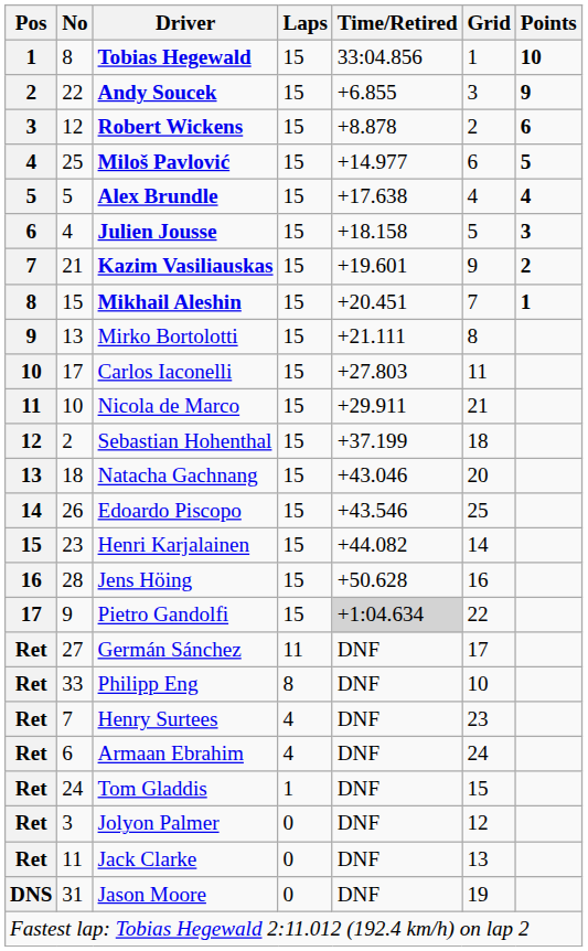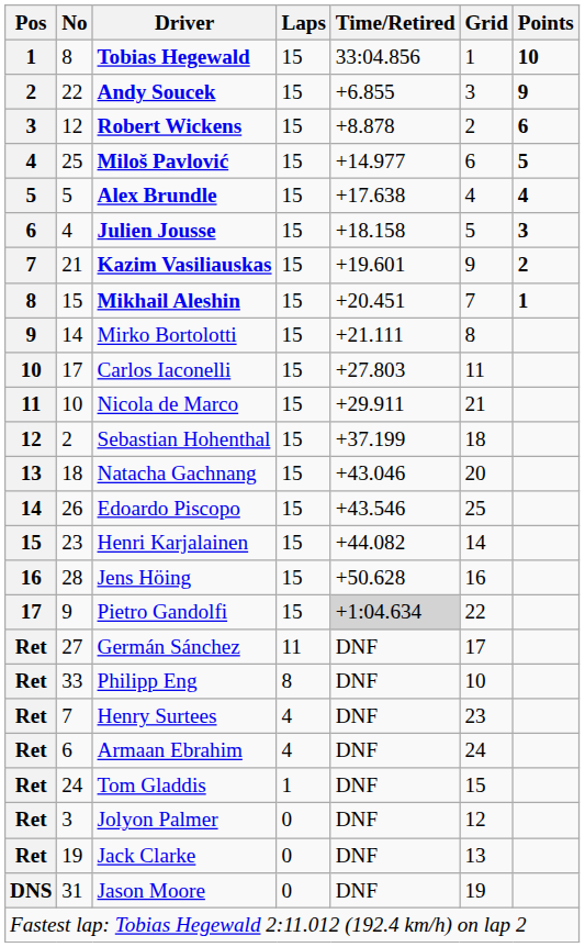 <table class="wikitable" style="font-size:95%">
 <tr>
 <th>Pos</th>
 <th>No</th>
 <th>Driver</th>
 <th>Laps</th>
 <th>Time/Retired</th>
 <th>Grid</th>
 <th>Points</th>
 </tr>
 <tr>
 <th>1</th>
 <td>8</td>
 <td> <strong><a href='#'>Tobias Hegewald</a></strong></td>
 <td>15</td>
 <td>33:04.856</td>
 <td>1</td>
 <td><strong>10</strong></td>
 </tr>
 <tr>
 <th>2</th>
 <td>22</td>
 <td> <strong><a href='#'>Andy Soucek</a></strong></td>
 <td>15</td>
 <td>+6.855</td>
 <td>3</td>
 <td><strong>9</strong></td>
 </tr>
 <tr>
 <th>3</th>
 <td>12</td>
 <td> <strong><a href='#'>Robert Wickens</a></strong></td>
 <td>15</td>
 <td>+8.878</td>
 <td>2</td>
 <td><strong>6</strong></td>
 </tr>
 <tr>
 <th>4</th>
 <td>25</td>
 <td> <strong><a href='#'>Miloš Pavlović</a></strong></td>
 <td>15</td>
 <td>+14.977</td>
 <td>6</td>
 <td><strong>5</strong></td>
 </tr>
 <tr>
 <th>5</th>
 <td>5</td>
 <td> <strong><a href='#'>Alex Brundle</a></strong></td>
 <td>15</td>
 <td>+17.638</td>
 <td>4</td>
 <td><strong>4</strong></td>
 </tr>
 <tr>
 <th>6</th>
 <td>4</td>
 <td> <strong><a href='#'>Julien Jousse</a></strong></td>
 <td>15</td>
 <td>+18.158</td>
 <td>5</td>
 <td><strong>3</strong></td>
 </tr>
 <tr>
 <th>7</th>
 <td>21</td>
 <td> <strong><a href='#'>Kazim Vasiliauskas</a></strong></td>
 <td>15</td>
 <td>+19.601</td>
 <td>9</td>
 <td><strong>2</strong></td>
 </tr>
 <tr>
 <th>8</th>
 <td>15</td>
 <td> <strong><a href='#'>Mikhail Aleshin</a></strong></td>
 <td>15</td>
 <td>+20.451</td>
 <td>7</td>
 <td><strong>1</strong></td>
 </tr>
 <tr>
 <th>9</th>
-<td>13</td>
+<td>14</td>
 <td> <a href='#'>Mirko Bortolotti</a></td>
 <td>15</td>
 <td>+21.111</td>
 <td>8</td>
 <td></td>
 </tr>
 <tr>
 <th>10</th>
 <td>17</td>
 <td> <a href='#'>Carlos Iaconelli</a></td>
 <td>15</td>
 <td>+27.803</td>
 <td>11</td>
 <td></td>
 </tr>
 <tr>
 <th>11</th>
 <td>10</td>
 <td> <a href='#'>Nicola de Marco</a></td>
 <td>15</td>
 <td>+29.911</td>
 <td>21</td>
 <td></td>
 </tr>
 <tr>
 <th>12</th>
 <td>2</td>
 <td> <a href='#'>Sebastian Hohenthal</a></td>
 <td>15</td>
 <td>+37.199</td>
 <td>18</td>
 <td></td>
 </tr>
 <tr>
 <th>13</th>
 <td>18</td>
 <td> <a href='#'>Natacha Gachnang</a></td>
 <td>15</td>
 <td>+43.046</td>
 <td>20</td>
 <td></td>
 </tr>
 <tr>
 <th>14</th>
 <td>26</td>
 <td> <a href='#'>Edoardo Piscopo</a></td>
 <td>15</td>
 <td>+43.546</td>
 <td>25</td>
 <td></td>
 </tr>
 <tr>
 <th>15</th>
 <td>23</td>
 <td> <a href='#'>Henri Karjalainen</a></td>
 <td>15</td>
 <td>+44.082</td>
 <td>14</td>
 <td></td>
 </tr>
 <tr>
 <th>16</th>
 <td>28</td>
 <td> <a href='#'>Jens Höing</a></td>
 <td>15</td>
 <td>+50.628</td>
 <td>16</td>
 <td></td>
 </tr>
 <tr>
 <th>17</th>
 <td>9</td>
 <td> <a href='#'>Pietro Gandolfi</a></td>
 <td>15</td>
 <td style="background: lightgrey;">+1:04.634</td>
 <td>22</td>
 <td></td>
 </tr>
 <tr>
 <th>Ret</th>
 <td>27</td>
 <td> <a href='#'>Germán Sánchez</a></td>
 <td>11</td>
 <td>DNF</td>
 <td>17</td>
 <td></td>
 </tr>
 <tr>
 <th>Ret</th>
 <td>33</td>
 <td> <a href='#'>Philipp Eng</a></td>
 <td>8</td>
 <td>DNF</td>
 <td>10</td>
 <td></td>
 </tr>
 <tr>
 <th>Ret</th>
 <td>7</td>
 <td> <a href='#'>Henry Surtees</a></td>
 <td>4</td>
 <td>DNF</td>
 <td>23</td>
 <td></td>
 </tr>
 <tr>
 <th>Ret</th>
 <td>6</td>
 <td> <a href='#'>Armaan Ebrahim</a></td>
 <td>4</td>
 <td>DNF</td>
 <td>24</td>
 <td></td>
 </tr>
 <tr>
 <th>Ret</th>
 <td>24</td>
 <td> <a href='#'>Tom Gladdis</a></td>
 <td>1</td>
 <td>DNF</td>
 <td>15</td>
 <td></td>
 </tr>
 <tr>
 <th>Ret</th>
 <td>3</td>
 <td> <a href='#'>Jolyon Palmer</a></td>
 <td>0</td>
 <td>DNF</td>
 <td>12</td>
 <td></td>
 </tr>
 <tr>
 <th>Ret</th>
-<td>11</td>
+<td>19</td>
 <td> <a href='#'>Jack Clarke</a></td>
 <td>0</td>
 <td>DNF</td>
 <td>13</td>
 <td></td>
 </tr>
 <tr>
 <th>DNS</th>
 <td>31</td>
 <td> <a href='#'>Jason Moore</a></td>
 <td>0</td>
 <td>DNF</td>
 <td>19</td>
 <td></td>
 </tr>
 <tr>
 <td colspan=8><em>Fastest lap: <a href='#'>Tobias Hegewald</a> 2:11.012 (192.4 km/h) on lap 2</em></td>
 </tr>
 </table>
